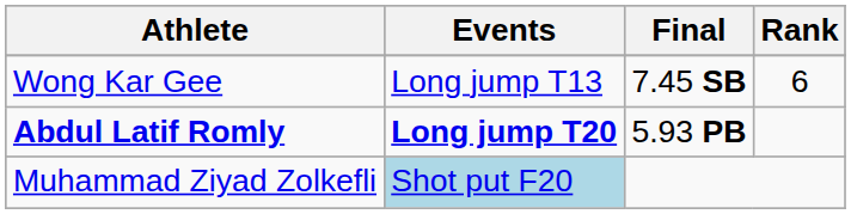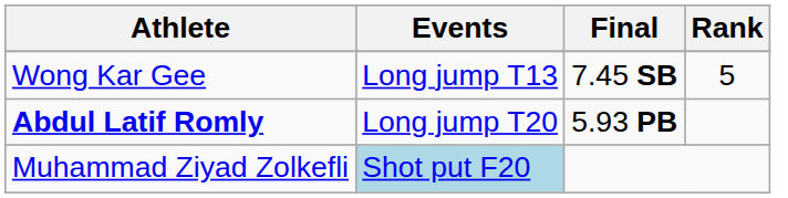 <table class=wikitable>
 <tr>
 <th>Athlete</th>
 <th>Events</th>
 <th>Final</th>
 <th>Rank</th>
 </tr>
 <tr>
 </tr>
 <tr>
 <td><a href='#'>Wong Kar Gee</a></td>
 <td><a href='#'>Long jump T13</a></td>
 <td align="center">7.45 <strong>SB</strong></td>
-<td align="center">6</td>
+<td align="center">5</td>
 </tr>
 <tr>
 <td><strong><a href='#'>Abdul Latif Romly</a></strong></td>
-<td><strong><a href='#'>Long jump T20</a></strong></td>
+<td><a href='#'>Long jump T20</a></td>
 <td align="center">5.93 <strong>PB</strong></td>
 <td align="center"></td>
 </tr>
 <tr>
 <td><a href='#'>Muhammad Ziyad Zolkefli</a></td>
 <td style="background: lightblue;"><a href='#'>Shot put F20</a></td>
 <td align="center" colspan=2></td>
 </tr>
 </table>
